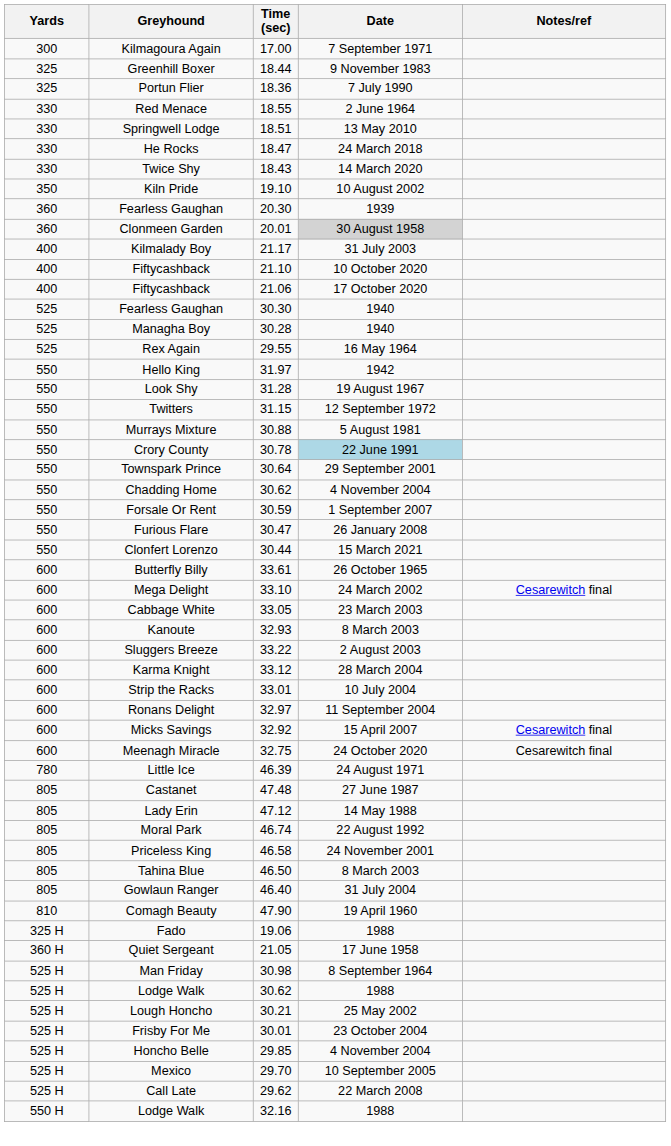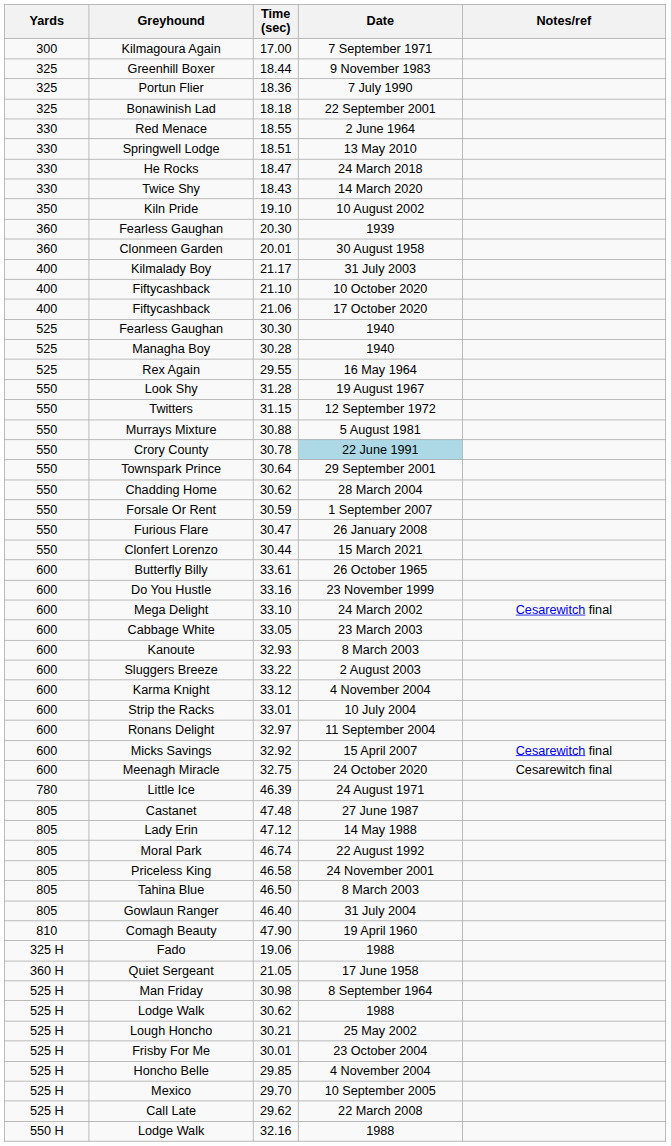 <table class="wikitable collapsible collapsed" style="font-size: 100%">
 <tr>
 <th width=100>Yards</th>
 <th width=200>Greyhound</th>
 <th width=50>Time (sec)</th>
 <th width=200>Date</th>
 <th width=250>Notes/ref</th>
 </tr>
 <tr align=center>
 <td>300</td>
 <td>Kilmagoura Again</td>
 <td>17.00</td>
 <td>7 September 1971</td>
 <td></td>
 </tr>
 <tr align=center>
 <td>325</td>
 <td>Greenhill Boxer</td>
 <td>18.44</td>
 <td>9 November 1983</td>
 <td></td>
 </tr>
 <tr align=center>
 <td>325</td>
 <td>Portun Flier</td>
 <td>18.36</td>
 <td>7 July 1990</td>
+<td></td>
+</tr>
+<tr align=center>
+<td>325</td>
+<td>Bonawinish Lad</td>
+<td>18.18</td>
+<td>22 September 2001</td>
 <td></td>
 </tr>
 <tr align=center>
 <td>330</td>
 <td>Red Menace</td>
 <td>18.55</td>
 <td>2 June 1964</td>
 <td></td>
 </tr>
 <tr align=center>
 <td>330</td>
 <td>Springwell Lodge </td>
 <td>18.51</td>
 <td>13 May 2010</td>
 <td></td>
 </tr>
 <tr align=center>
 <td>330</td>
 <td>He Rocks</td>
 <td>18.47</td>
 <td>24 March 2018</td>
 <td></td>
 </tr>
 <tr align=center>
 <td>330</td>
 <td>Twice Shy</td>
 <td>18.43</td>
 <td>14 March 2020</td>
 <td></td>
 </tr>
 <tr align=center>
 <td>350</td>
 <td>Kiln Pride</td>
 <td>19.10</td>
 <td>10 August 2002</td>
 <td></td>
 </tr>
 <tr align=center>
 <td>360</td>
 <td>Fearless Gaughan</td>
 <td>20.30</td>
 <td>1939</td>
 <td></td>
 </tr>
 <tr align=center>
 <td>360</td>
 <td>Clonmeen Garden</td>
 <td>20.01</td>
-<td style="background: lightgrey;">30 August 1958</td>
+<td>30 August 1958</td>
 <td></td>
 </tr>
 <tr align=center>
 <td>400</td>
 <td>Kilmalady Boy</td>
 <td>21.17</td>
 <td>31 July 2003</td>
 <td></td>
 </tr>
 <tr align=center>
 <td>400</td>
 <td>Fiftycashback</td>
 <td>21.10</td>
 <td>10 October 2020</td>
 <td></td>
 </tr>
 <tr align=center>
 <td>400</td>
 <td>Fiftycashback</td>
 <td>21.06</td>
 <td>17 October 2020</td>
 <td></td>
 </tr>
 <tr align=center>
 <td>525</td>
 <td>Fearless Gaughan</td>
 <td>30.30</td>
 <td>1940</td>
 <td></td>
 </tr>
 <tr align=center>
 <td>525</td>
 <td>Managha Boy</td>
 <td>30.28</td>
 <td>1940</td>
 <td></td>
 </tr>
 <tr align=center>
 <td>525</td>
 <td>Rex Again</td>
 <td>29.55</td>
 <td>16 May 1964</td>
 <td></td>
 </tr>
 <tr align=center>
 <td>550</td>
-<td>Hello King</td>
-<td>31.97</td>
-<td>1942</td>
-<td></td>
-</tr>
-<tr align=center>
-<td>550</td>
 <td>Look Shy</td>
 <td>31.28</td>
 <td>19 August 1967</td>
 <td></td>
 </tr>
 <tr align=center>
 <td>550</td>
 <td>Twitters</td>
 <td>31.15</td>
 <td>12 September 1972</td>
 <td></td>
 </tr>
 <tr align=center>
 <td>550</td>
 <td>Murrays Mixture</td>
 <td>30.88</td>
 <td>5 August 1981</td>
 <td></td>
 </tr>
 <tr align=center>
 <td>550</td>
 <td>Crory County</td>
 <td>30.78</td>
 <td style="background: lightblue;">22 June 1991</td>
 <td></td>
 </tr>
 <tr align=center>
 <td>550</td>
 <td>Townspark Prince</td>
 <td>30.64</td>
 <td>29 September 2001</td>
 <td></td>
 </tr>
 <tr align=center>
 <td>550</td>
 <td>Chadding Home</td>
 <td>30.62</td>
-<td>4 November 2004</td>
+<td>28 March 2004</td>
 <td></td>
 </tr>
 <tr align=center>
 <td>550</td>
 <td>Forsale Or Rent</td>
 <td>30.59</td>
 <td>1 September 2007</td>
 <td></td>
 </tr>
 <tr align=center>
 <td>550</td>
 <td>Furious Flare</td>
 <td>30.47</td>
 <td>26 January 2008</td>
 <td></td>
 </tr>
 <tr align=center>
 <td>550</td>
 <td>Clonfert Lorenzo</td>
 <td>30.44</td>
 <td>15 March 2021</td>
 <td></td>
 </tr>
 <tr align=center>
 <td>600</td>
 <td>Butterfly Billy</td>
 <td>33.61</td>
 <td>26 October 1965</td>
+<td></td>
+</tr>
+<tr align=center>
+<td>600</td>
+<td>Do You Hustle</td>
+<td>33.16</td>
+<td>23 November 1999</td>
 <td></td>
 </tr>
 <tr align=center>
 <td>600</td>
 <td>Mega Delight</td>
 <td>33.10</td>
 <td>24 March 2002</td>
 <td><a href='#'>Cesarewitch</a> final</td>
 </tr>
 <tr align=center>
 <td>600</td>
 <td>Cabbage White</td>
 <td>33.05</td>
 <td>23 March 2003</td>
 <td></td>
 </tr>
 <tr align=center>
 <td>600</td>
 <td>Kanoute</td>
 <td>32.93</td>
 <td>8 March 2003</td>
 <td></td>
 </tr>
 <tr align=center>
 <td>600</td>
 <td>Sluggers Breeze</td>
 <td>33.22</td>
 <td>2 August 2003</td>
 <td></td>
 </tr>
 <tr align=center>
 <td>600</td>
 <td>Karma Knight</td>
 <td>33.12</td>
-<td>28 March 2004</td>
+<td>4 November 2004</td>
 <td></td>
 </tr>
 <tr align=center>
 <td>600</td>
 <td>Strip the Racks</td>
 <td>33.01</td>
 <td>10 July 2004</td>
 <td></td>
 </tr>
 <tr align=center>
 <td>600</td>
 <td>Ronans Delight</td>
 <td>32.97</td>
 <td>11 September 2004</td>
 <td></td>
 </tr>
 <tr align=center>
 <td>600</td>
 <td>Micks Savings</td>
 <td>32.92</td>
 <td>15 April 2007</td>
 <td><a href='#'>Cesarewitch</a> final</td>
 </tr>
 <tr align=center>
 <td>600</td>
 <td>Meenagh Miracle</td>
 <td>32.75</td>
 <td>24 October 2020</td>
 <td>Cesarewitch final</td>
 </tr>
 <tr align=center>
 <td>780</td>
 <td>Little Ice</td>
 <td>46.39</td>
 <td>24 August 1971</td>
 <td></td>
 </tr>
 <tr align=center>
 <td>805</td>
 <td>Castanet</td>
 <td>47.48</td>
 <td>27 June 1987</td>
 <td></td>
 </tr>
 <tr align=center>
 <td>805</td>
 <td>Lady Erin</td>
 <td>47.12</td>
 <td>14 May 1988</td>
 <td></td>
 </tr>
 <tr align=center>
 <td>805</td>
 <td>Moral Park</td>
 <td>46.74</td>
 <td>22 August 1992</td>
 <td></td>
 </tr>
 <tr align=center>
 <td>805</td>
 <td>Priceless King</td>
 <td>46.58</td>
 <td>24 November 2001</td>
 <td></td>
 </tr>
 <tr align=center>
 <td>805</td>
 <td>Tahina Blue</td>
 <td>46.50</td>
 <td>8 March 2003</td>
 <td></td>
 </tr>
 <tr align=center>
 <td>805</td>
 <td>Gowlaun Ranger</td>
 <td>46.40</td>
 <td>31 July 2004</td>
 <td></td>
 </tr>
 <tr align=center>
 <td>810</td>
 <td>Comagh Beauty</td>
 <td>47.90</td>
 <td>19 April 1960</td>
 <td></td>
 </tr>
 <tr align=center>
 <td>325 H</td>
 <td>Fado</td>
 <td>19.06</td>
 <td>1988</td>
 <td></td>
 </tr>
 <tr align=center>
 <td>360 H</td>
 <td>Quiet Sergeant</td>
 <td>21.05</td>
 <td>17 June 1958</td>
 <td></td>
 </tr>
 <tr align=center>
 <td>525 H</td>
 <td>Man Friday</td>
 <td>30.98</td>
 <td>8 September 1964</td>
 <td></td>
 </tr>
 <tr align=center>
 <td>525 H</td>
 <td>Lodge Walk</td>
 <td>30.62</td>
 <td>1988</td>
 <td></td>
 </tr>
 <tr align=center>
 <td>525 H</td>
 <td>Lough Honcho</td>
 <td>30.21</td>
 <td>25 May 2002</td>
 <td></td>
 </tr>
 <tr align=center>
 <td>525 H</td>
 <td>Frisby For Me</td>
 <td>30.01</td>
 <td>23 October 2004</td>
 <td></td>
 </tr>
 <tr align=center>
 <td>525 H</td>
 <td>Honcho Belle</td>
 <td>29.85</td>
 <td>4 November 2004</td>
 <td></td>
 </tr>
 <tr align=center>
 <td>525 H</td>
 <td>Mexico</td>
 <td>29.70</td>
 <td>10 September 2005</td>
 <td></td>
 </tr>
 <tr align=center>
 <td>525 H</td>
 <td>Call Late</td>
 <td>29.62</td>
 <td>22 March 2008</td>
 <td></td>
 </tr>
 <tr align=center>
 <td>550 H</td>
 <td>Lodge Walk</td>
 <td>32.16</td>
 <td>1988</td>
 <td></td>
 </tr>
 </table>
